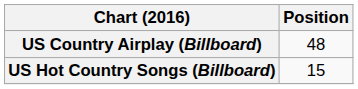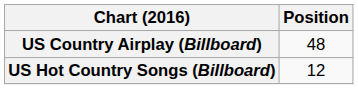 <table class="wikitable sortable plainrowheaders" style="text-align:center">
 <tr>
 <th scope="col">Chart (2016)</th>
 <th scope="col">Position</th>
 </tr>
 <tr>
 <th scope="row">US Country Airplay (<em>Billboard</em>)</th>
 <td>48</td>
 </tr>
 <tr>
 <th scope="row">US Hot Country Songs (<em>Billboard</em>)</th>
-<td>15</td>
+<td>12</td>
 </tr>
 <tr>
 </tr>
 </table>
